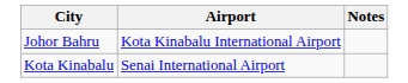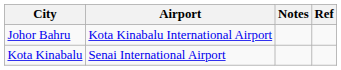 <table class="wikitable sortable" style="margin: 1em auto;">
 <tr>
 <th>City</th>
 <th>Airport</th>
 <th>Notes</th>
+<th>Ref</th>
 </tr>
 <tr>
 <td><a href='#'>Johor Bahru</a></td>
 <td><a href='#'>Kota Kinabalu International Airport</a></td>
 <td></td>
+<td align=center></td>
 </tr>
 <tr>
 <td><a href='#'>Kota Kinabalu</a></td>
 <td><a href='#'>Senai International Airport</a></td>
 <td></td>
+<td align=center></td>
 </tr>
 </table>
